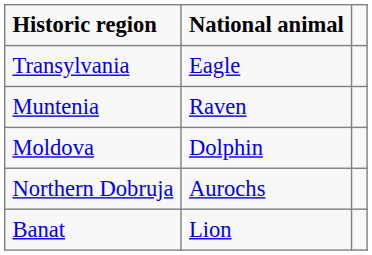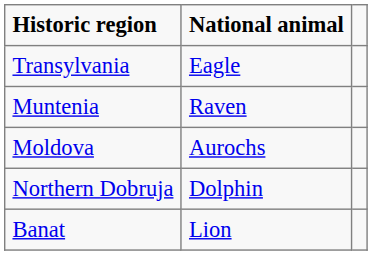 <table border=1 cellspacing=0 cellpadding=5 style="border-collapse: collapse; background:#f8f8f8;">
 <tr>
 <th align=left>Historic region</th>
 <th>National animal</th>
 </tr>
 <tr>
 <td><a href='#'>Transylvania</a></td>
 <td><a href='#'>Eagle</a></td>
 <td></td>
 </tr>
 <tr>
 <td><a href='#'>Muntenia</a></td>
 <td><a href='#'>Raven</a></td>
 <td></td>
 </tr>
 <tr>
 <td><a href='#'>Moldova</a></td>
-<td><a href='#'>Dolphin</a></td>
+<td><a href='#'>Aurochs</a></td>
 <td></td>
 </tr>
 <tr>
 <td><a href='#'>Northern Dobruja</a></td>
-<td><a href='#'>Aurochs</a></td>
+<td><a href='#'>Dolphin</a></td>
 <td></td>
 </tr>
 <tr>
 <td><a href='#'>Banat</a></td>
 <td><a href='#'>Lion</a></td>
 <td></td>
 </tr>
 </table>
